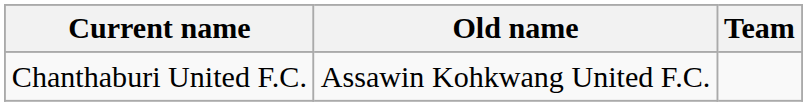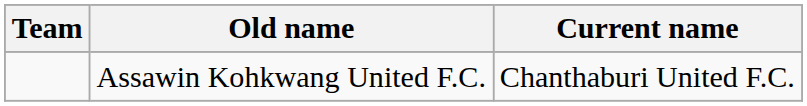 <table class="wikitable" style="text-align:center">
 <tr>
+<th>Team</th>
+<th>Old name</th>
 <th>Current name</th>
-<th>Old name</th>
-<th>Team</th>
 </tr>
 <tr align="left"|>
+<td></td>
+<td>Assawin Kohkwang United F.C.</td>
 <td>Chanthaburi United F.C.</td>
-<td>Assawin Kohkwang United F.C.</td>
-<td></td>
 </tr>
 </table>
